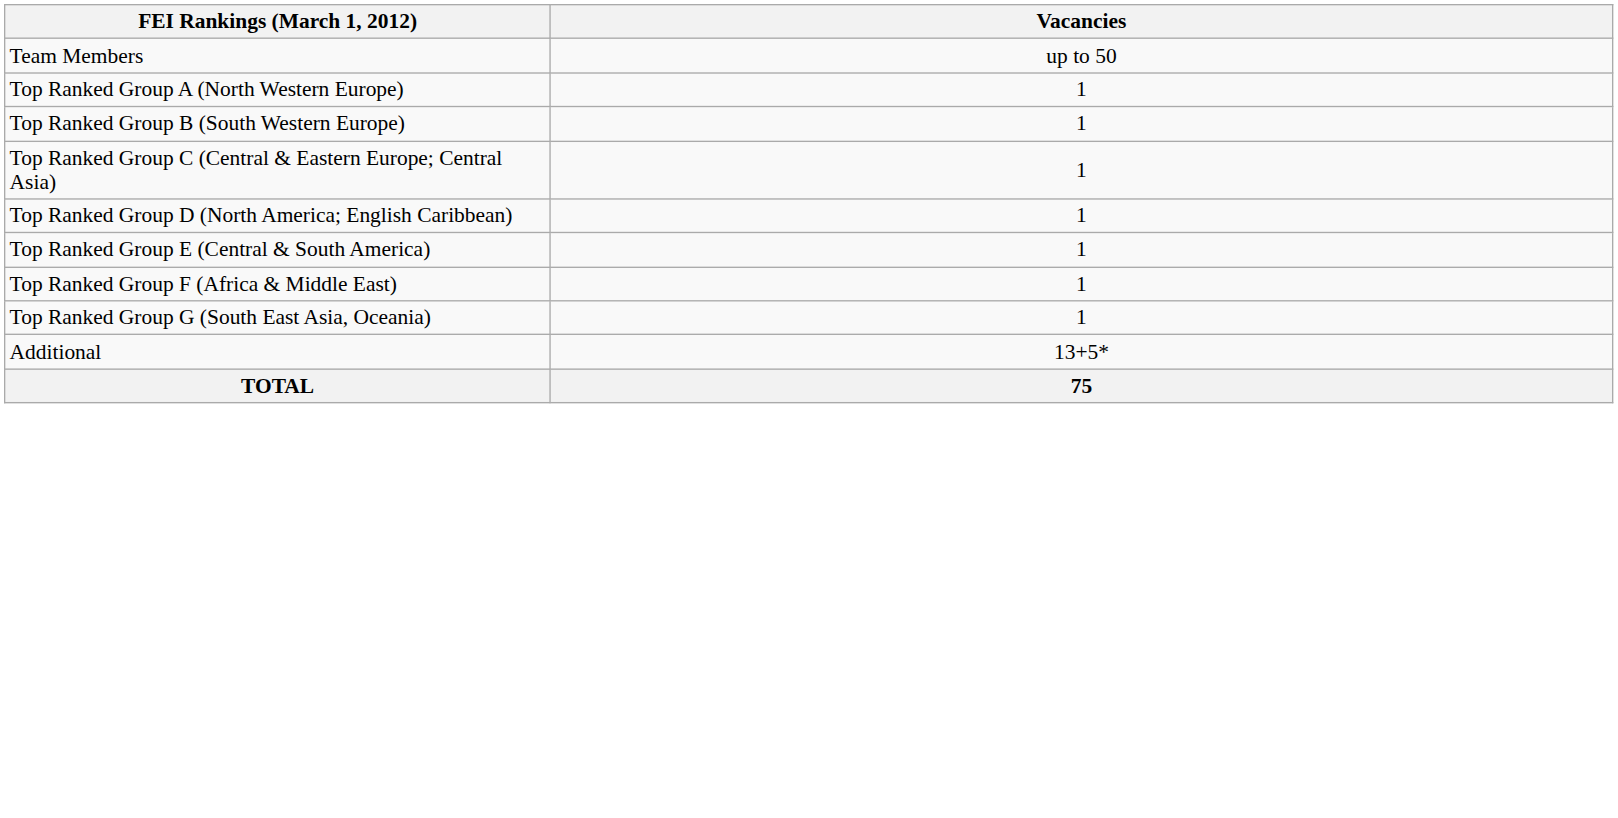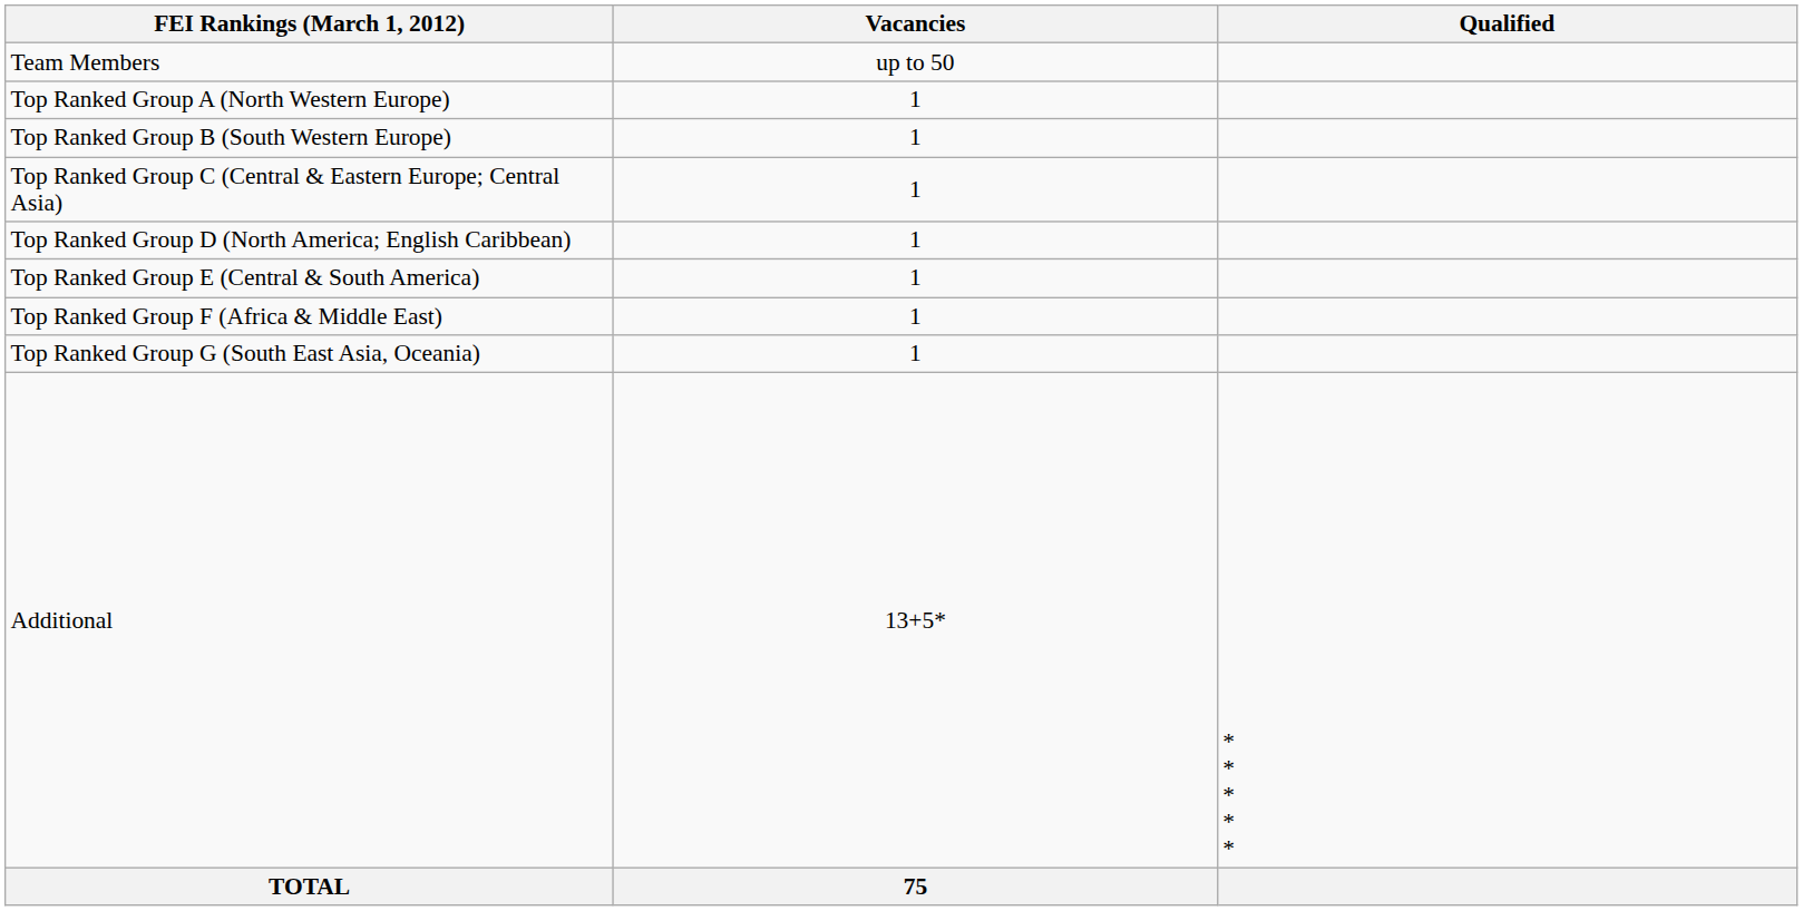 <table class="wikitable"  width=95%>
 <tr>
 <th scope="col" width="400">FEI Rankings (March 1, 2012)</th>
 <th>Vacancies</th>
+<th>Qualified</th>
 </tr>
 <tr>
 <td>Team Members</td>
 <td align="center">up to 50</td>
+<td></td>
 </tr>
 <tr>
 <td>Top Ranked Group A (North Western Europe)</td>
 <td align="center">1</td>
+<td></td>
 </tr>
 <tr>
 <td>Top Ranked Group B (South Western Europe)</td>
 <td align="center">1</td>
+<td></td>
 </tr>
 <tr>
 <td>Top Ranked Group C (Central & Eastern Europe; Central Asia)</td>
 <td align="center">1</td>
+<td></td>
 </tr>
 <tr>
 <td>Top Ranked Group D (North America; English Caribbean)</td>
 <td align="center">1</td>
+<td></td>
 </tr>
 <tr>
 <td>Top Ranked Group E (Central & South America)</td>
 <td align="center">1</td>
+<td></td>
 </tr>
 <tr>
 <td>Top Ranked Group F (Africa & Middle East)</td>
 <td align="center">1</td>
+<td></td>
 </tr>
 <tr>
 <td>Top Ranked Group G (South East Asia, Oceania)</td>
 <td align="center">1</td>
+<td></td>
 </tr>
 <tr>
 <td>Additional</td>
 <td align="center">13+5*</td>
+<td><br><br><br><br><br><br><br><br><br><br><br><br><br>*<br>*<br>*<br>*<br>*</td>
 </tr>
 <tr>
 <th>TOTAL</th>
 <th>75</th>
+<th></th>
 </tr>
 </table>
